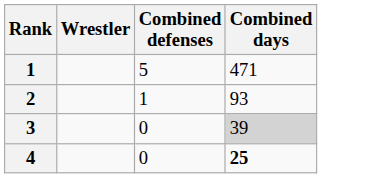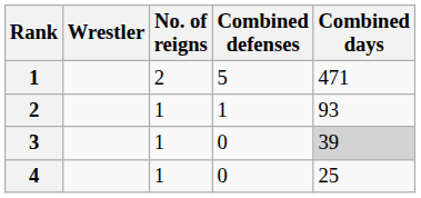 <table class="wikitable sortable">
 <tr>
 <th>Rank</th>
 <th>Wrestler</th>
+<th>No. of<br>reigns</th>
 <th>Combined<br>defenses</th>
 <th>Combined<br>days</th>
 </tr>
 <tr>
 <th>1</th>
 <td></td>
+<td>2</td>
 <td>5</td>
 <td>471</td>
 </tr>
 <tr>
 <th>2</th>
 <td></td>
 <td>1</td>
+<td>1</td>
 <td>93</td>
 </tr>
 <tr>
 <th>3</th>
 <td></td>
+<td>1</td>
 <td>0</td>
 <td style="background: lightgrey;">39</td>
 </tr>
 <tr>
 <th>4</th>
 <td></td>
+<td>1</td>
 <td>0</td>
-<td><strong>25</strong></td>
+<td>25</td>
 </tr>
 </table>
